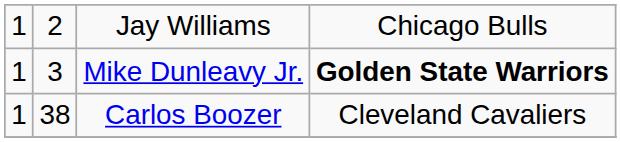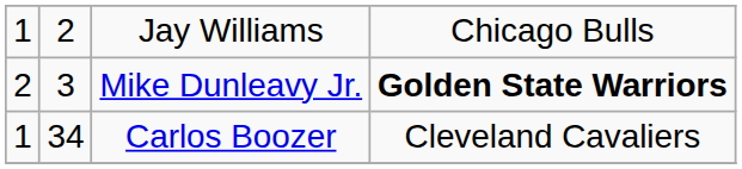 <table class="wikitable">
 <tr align="center" bgcolor="">
 <td>1</td>
 <td>2</td>
 <td>Jay Williams</td>
 <td>Chicago Bulls</td>
 </tr>
 <tr align="center" bgcolor="">
-<td>1</td>
+<td>2</td>
 <td>3</td>
 <td><a href='#'>Mike Dunleavy Jr.</a></td>
 <td><strong>Golden State Warriors</strong></td>
 </tr>
 <tr align="center" bgcolor="">
 <td>1</td>
-<td>38</td>
+<td>34</td>
 <td><a href='#'>Carlos Boozer</a></td>
 <td>Cleveland Cavaliers</td>
 </tr>
 <tr align="center" bgcolor="">
 </tr>
 </table>
